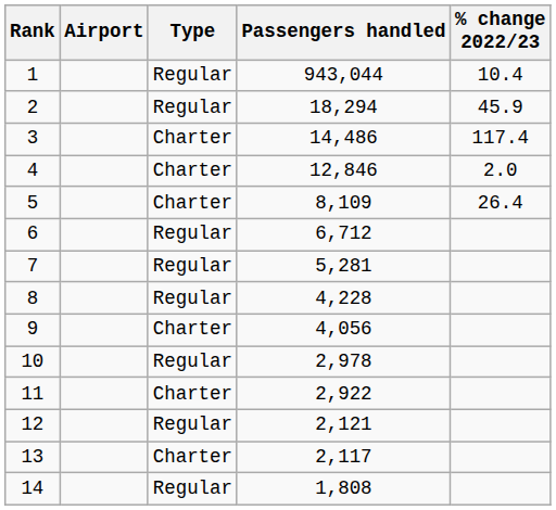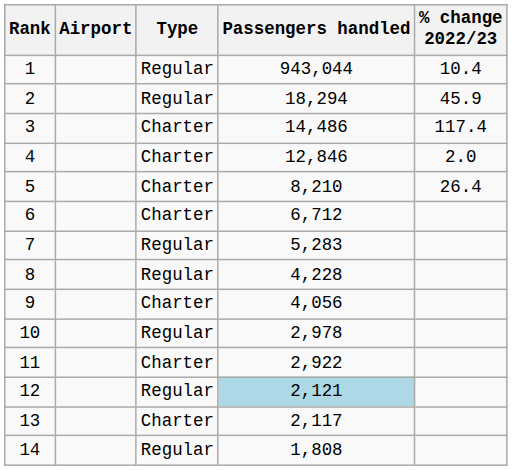 <table class="wikitable sortable" style="font-size: 90%" width= align=>
 <tr style="background:lightgrey;">
 <th>Rank</th>
 <th>Airport</th>
 <th>Type</th>
 <th>Passengers handled</th>
 <th>% change<br>2022/23</th>
 </tr>
 <tr>
 <td align=center>1</td>
 <td></td>
 <td>Regular</td>
 <td align="center">943,044</td>
 <td align=center> 10.4</td>
 </tr>
 <tr>
 <td align=center>2</td>
 <td></td>
 <td>Regular</td>
 <td align="center">18,294</td>
 <td align=center> 45.9</td>
 </tr>
 <tr>
 <td align=center>3</td>
 <td></td>
 <td>Charter</td>
 <td align="center">14,486</td>
 <td align=center> 117.4</td>
 </tr>
 <tr>
 <td align=center>4</td>
 <td></td>
 <td>Charter</td>
 <td align="center">12,846</td>
 <td align=center> 2.0</td>
 </tr>
 <tr>
 <td align=center>5</td>
 <td></td>
 <td>Charter</td>
-<td align="center">8,109</td>
+<td align="center">8,210</td>
 <td align=center> 26.4</td>
 </tr>
 <tr>
 <td align=center>6</td>
 <td></td>
-<td>Regular</td>
+<td>Charter</td>
 <td align="center">6,712</td>
 <td align=center></td>
 </tr>
 <tr>
 <td align=center>7</td>
 <td></td>
 <td>Regular</td>
-<td align="center">5,281</td>
+<td align="center">5,283</td>
 <td align=center></td>
 </tr>
 <tr>
 <td align=center>8</td>
 <td></td>
 <td>Regular</td>
 <td align="center">4,228</td>
 <td align=center></td>
 </tr>
 <tr>
 <td align=center>9</td>
 <td></td>
 <td>Charter</td>
 <td align="center">4,056</td>
 <td align=center></td>
 </tr>
 <tr>
 <td align=center>10</td>
 <td></td>
 <td>Regular</td>
 <td align="center">2,978</td>
 <td align=center></td>
 </tr>
 <tr>
 <td align=center>11</td>
 <td></td>
 <td>Charter</td>
 <td align="center">2,922</td>
 <td align=center></td>
 </tr>
 <tr>
 <td align=center>12</td>
 <td></td>
 <td>Regular</td>
-<td align="center">2,121</td>
+<td align="center" style="background: lightblue;">2,121</td>
 <td align=center></td>
 </tr>
 <tr>
 <td align=center>13</td>
 <td></td>
 <td>Charter</td>
 <td align="center">2,117</td>
 <td align=center></td>
 </tr>
 <tr>
 <td align=center>14</td>
 <td></td>
 <td>Regular</td>
 <td align="center">1,808</td>
 <td align=center></td>
 </tr>
 </table>
